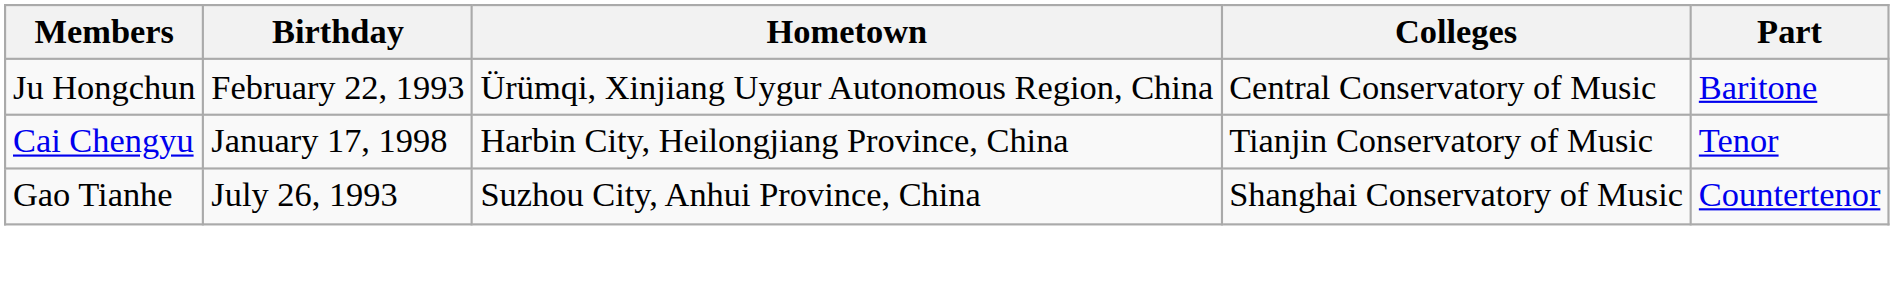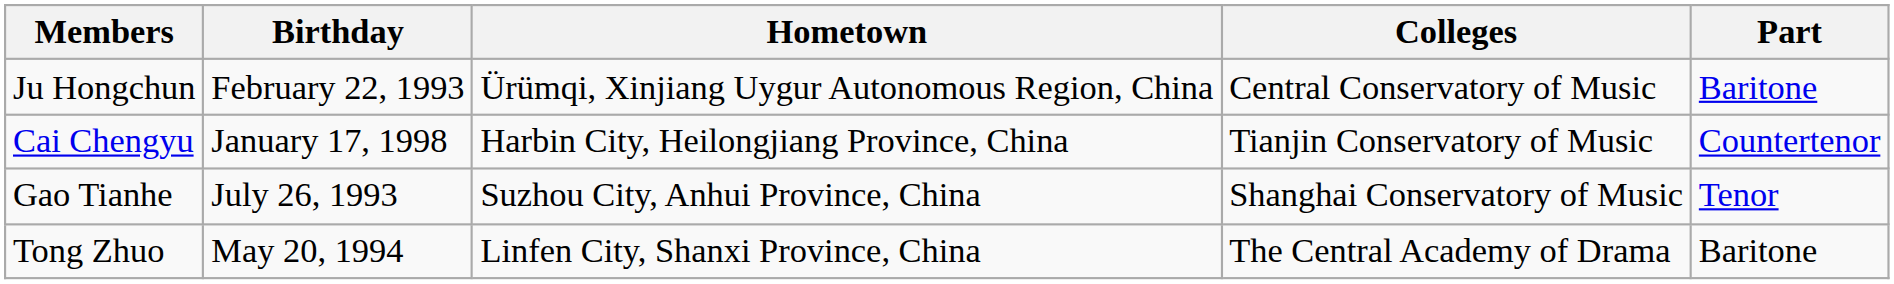 <table class="wikitable">
 <tr>
 <th>Members</th>
 <th>Birthday</th>
 <th>Hometown</th>
 <th>Colleges</th>
 <th>Part</th>
 </tr>
 <tr>
 <td>Ju Hongchun</td>
 <td>February 22, 1993</td>
 <td>Ürümqi, Xinjiang Uygur Autonomous Region, China</td>
 <td>Central Conservatory of Music</td>
 <td><a href='#'>Baritone</a></td>
 </tr>
 <tr>
 <td><a href='#'>Cai Chengyu</a></td>
 <td>January 17, 1998</td>
 <td>Harbin City, Heilongjiang Province, China</td>
 <td>Tianjin Conservatory of Music</td>
-<td><a href='#'>Tenor</a></td>
+<td><a href='#'>Countertenor</a></td>
 </tr>
 <tr>
 <td>Gao Tianhe</td>
 <td>July 26, 1993</td>
 <td>Suzhou City, Anhui Province, China</td>
 <td>Shanghai Conservatory of Music</td>
-<td><a href='#'>Countertenor</a></td>
+<td><a href='#'>Tenor</a></td>
+</tr>
+<tr>
+<td>Tong Zhuo</td>
+<td>May 20, 1994</td>
+<td>Linfen City, Shanxi Province, China</td>
+<td>The Central Academy of Drama</td>
+<td>Baritone</td>
 </tr>
 </table>
